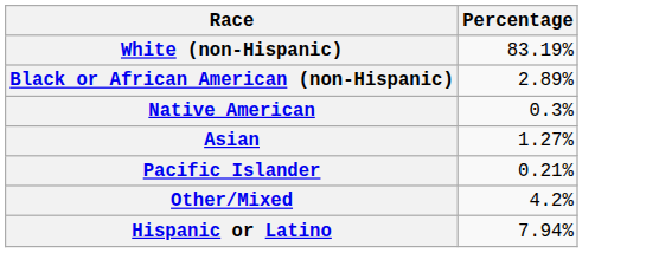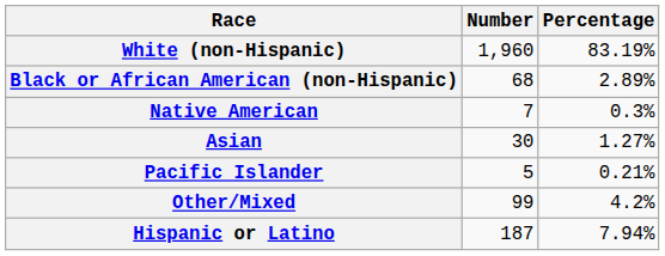 <table class="wikitable" style="text-align:right">
 <tr>
 <th scope="col">Race</th>
+<th scope="col">Number</th>
 <th scope="col">Percentage</th>
 </tr>
 <tr>
 <th scope="row"><a href='#'>White</a> (non-Hispanic)</th>
+<td>1,960</td>
 <td>83.19%</td>
 </tr>
 <tr>
 <th scope="row"><a href='#'>Black or African American</a> (non-Hispanic)</th>
+<td>68</td>
 <td>2.89%</td>
 </tr>
 <tr>
 <th scope="row"><a href='#'>Native American</a></th>
+<td>7</td>
 <td>0.3%</td>
 </tr>
 <tr>
 <th scope="row"><a href='#'>Asian</a></th>
+<td>30</td>
 <td>1.27%</td>
 </tr>
 <tr>
 <th scope="row"><a href='#'>Pacific Islander</a></th>
+<td>5</td>
 <td>0.21%</td>
 </tr>
 <tr>
 <th scope="row"><a href='#'>Other/Mixed</a></th>
+<td>99</td>
 <td>4.2%</td>
 </tr>
 <tr>
 <th scope="row"><a href='#'>Hispanic</a> or <a href='#'>Latino</a></th>
+<td>187</td>
 <td>7.94%</td>
 </tr>
 </table>
